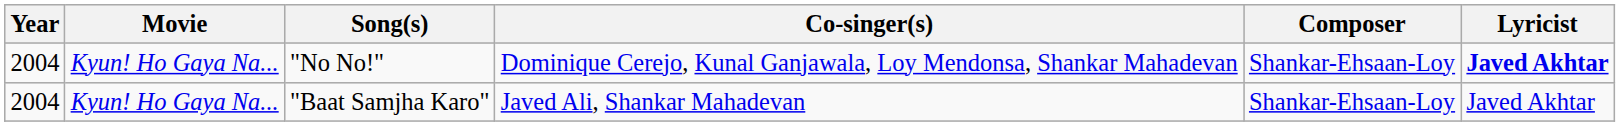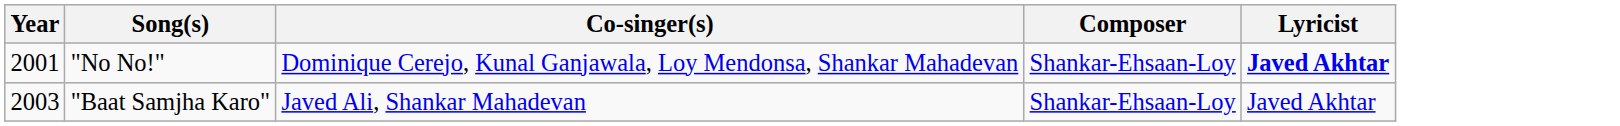 <table class="wikitable sortable">
 <tr>
 <th>Year</th>
-<th>Movie</th>
 <th>Song(s)</th>
 <th>Co-singer(s)</th>
 <th>Composer</th>
 <th>Lyricist</th>
 </tr>
 <tr>
-<td>2004</td>
-<td><em><a href='#'>Kyun! Ho Gaya Na...</a></em></td>
+<td>2001</td>
 <td>"No No!"</td>
 <td><a href='#'>Dominique Cerejo</a>, <a href='#'>Kunal Ganjawala</a>, <a href='#'>Loy Mendonsa</a>, <a href='#'>Shankar Mahadevan</a></td>
 <td><a href='#'>Shankar-Ehsaan-Loy</a></td>
 <td><strong><a href='#'>Javed Akhtar</a></strong></td>
 </tr>
 <tr>
-<td>2004</td>
-<td><em><a href='#'>Kyun! Ho Gaya Na...</a></em></td>
+<td>2003</td>
 <td>"Baat Samjha Karo"</td>
 <td><a href='#'>Javed Ali</a>, <a href='#'>Shankar Mahadevan</a></td>
 <td><a href='#'>Shankar-Ehsaan-Loy</a></td>
 <td><a href='#'>Javed Akhtar</a></td>
 </tr>
 </table>
